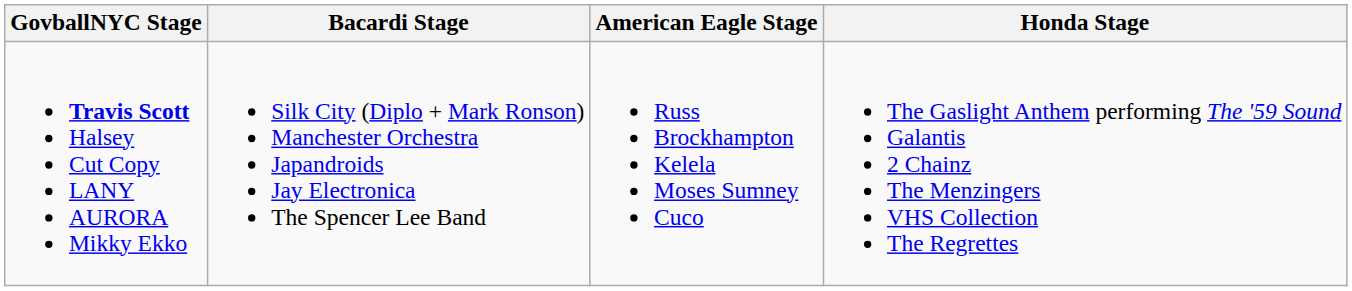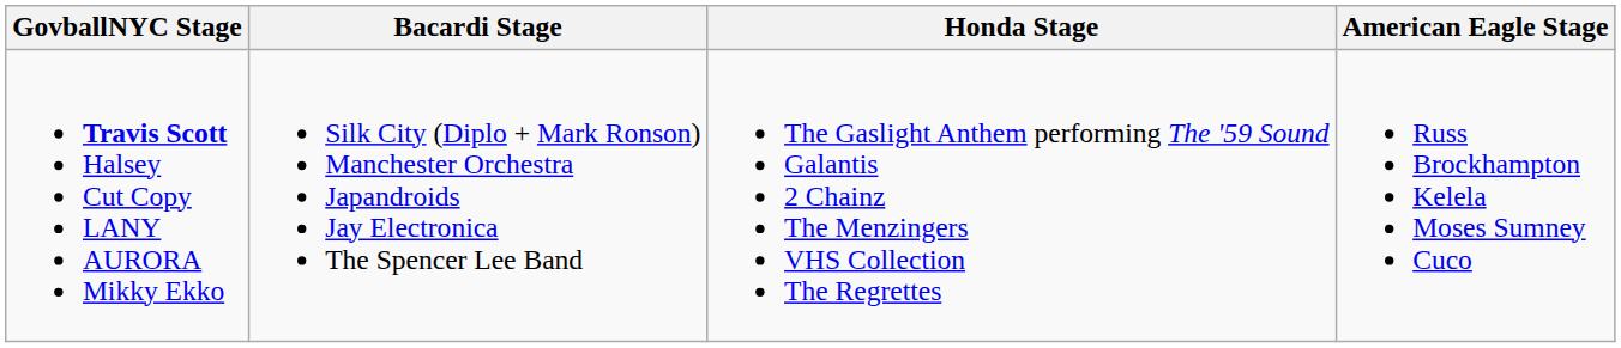 <table class="wikitable">
 <tr>
 <th>GovballNYC Stage</th>
 <th>Bacardi Stage</th>
+<th>Honda Stage</th>
 <th>American Eagle Stage</th>
-<th>Honda Stage</th>
 </tr>
 <tr valign="top">
 <td><br><ul><li><strong><a href='#'>Travis Scott</a></strong></li><li><a href='#'>Halsey</a></li><li><a href='#'>Cut Copy</a></li><li><a href='#'>LANY</a></li><li><a href='#'>AURORA</a></li><li><a href='#'>Mikky Ekko</a></li></ul></td>
 <td><br><ul><li><a href='#'>Silk City</a> (<a href='#'>Diplo</a> + <a href='#'>Mark Ronson</a>)</li><li><a href='#'>Manchester Orchestra</a></li><li><a href='#'>Japandroids</a></li><li><a href='#'>Jay Electronica</a></li><li>The Spencer Lee Band</li></ul></td>
+<td><br><ul><li><a href='#'>The Gaslight Anthem</a> performing <em><a href='#'>The '59 Sound</a></em></li><li><a href='#'>Galantis</a></li><li><a href='#'>2 Chainz</a></li><li><a href='#'>The Menzingers</a></li><li><a href='#'>VHS Collection</a></li><li><a href='#'>The Regrettes</a></li></ul></td>
 <td><br><ul><li><a href='#'>Russ</a></li><li><a href='#'>Brockhampton</a></li><li><a href='#'>Kelela</a></li><li><a href='#'>Moses Sumney</a></li><li><a href='#'>Cuco</a></li></ul></td>
-<td><br><ul><li><a href='#'>The Gaslight Anthem</a> performing <em><a href='#'>The '59 Sound</a></em></li><li><a href='#'>Galantis</a></li><li><a href='#'>2 Chainz</a></li><li><a href='#'>The Menzingers</a></li><li><a href='#'>VHS Collection</a></li><li><a href='#'>The Regrettes</a></li></ul></td>
 </tr>
 </table>
